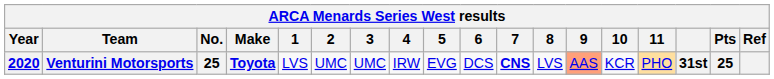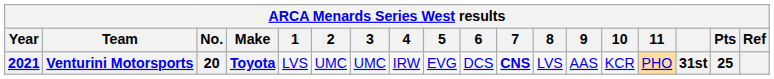 <table class="wikitable" style="text-align:center; font-size:75%">
 <tr>
 <th colspan="18"><a href='#'>ARCA Menards Series West</a> results</th>
 </tr>
 <tr>
 <th>Year</th>
 <th>Team</th>
 <th>No.</th>
 <th>Make</th>
 <th>1</th>
 <th>2</th>
 <th>3</th>
 <th>4</th>
 <th>5</th>
 <th>6</th>
 <th>7</th>
 <th>8</th>
 <th>9</th>
 <th>10</th>
 <th>11</th>
 <th></th>
 <th>Pts</th>
 <th>Ref</th>
 </tr>
 <tr>
-<th><a href='#'>2020</a></th>
+<th><a href='#'>2021</a></th>
 <th><a href='#'>Venturini Motorsports</a></th>
-<th>25</th>
+<th>20</th>
 <th><a href='#'>Toyota</a></th>
 <td><a href='#'>LVS</a></td>
 <td><a href='#'>UMC</a></td>
 <td><a href='#'>UMC</a></td>
 <td><a href='#'>IRW</a></td>
 <td><a href='#'>EVG</a></td>
 <td><a href='#'>DCS</a></td>
 <td><strong><a href='#'>CNS</a></strong></td>
 <td><a href='#'>LVS</a></td>
-<td style="background: lightsalmon;"><a href='#'>AAS</a></td>
+<td><a href='#'>AAS</a></td>
 <td><a href='#'>KCR</a></td>
 <td style="background:#FFDF9F;"><a href='#'>PHO</a><br></td>
 <th>31st</th>
 <th>25</th>
 <th></th>
 </tr>
 </table>
